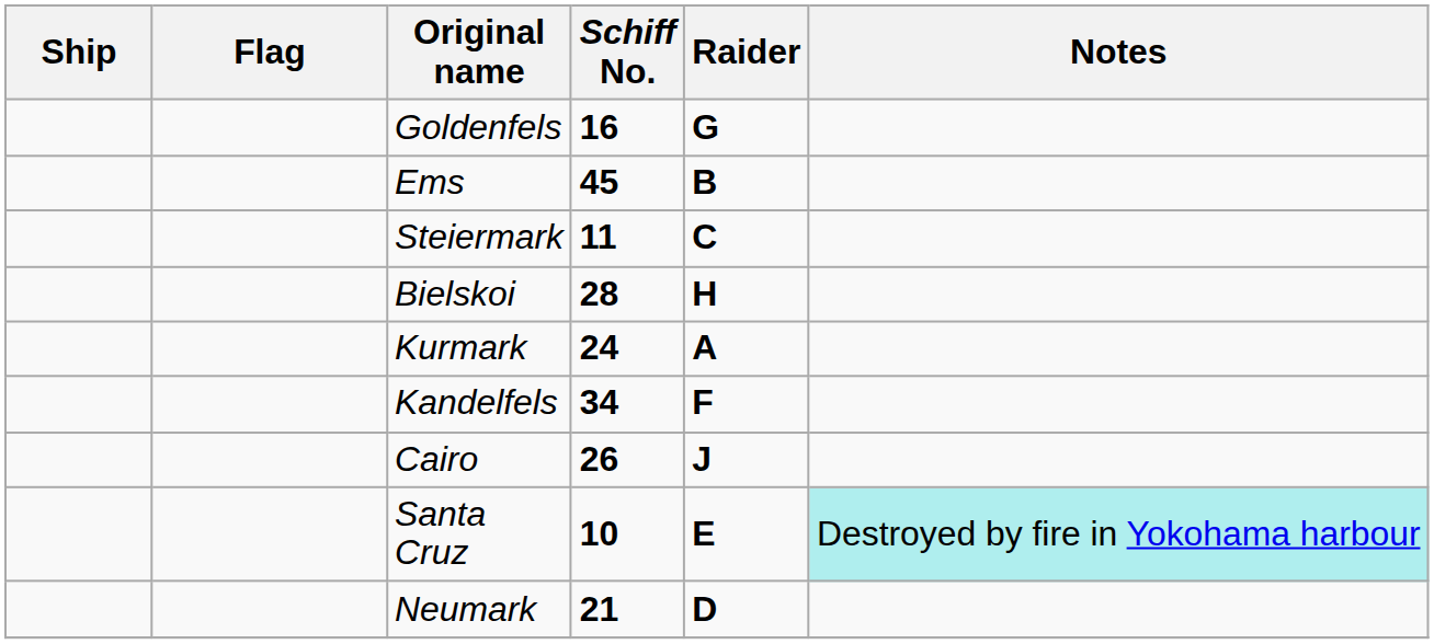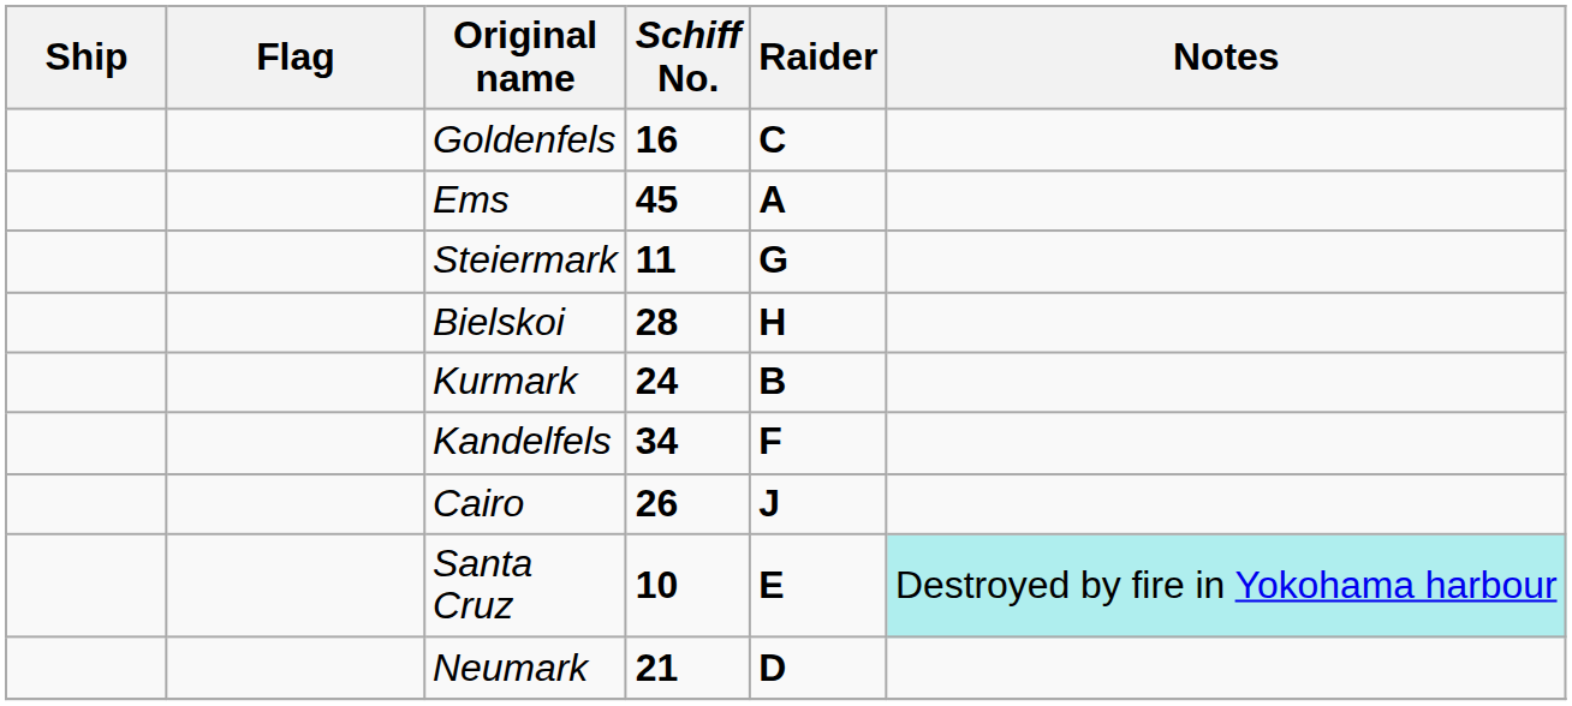 <table class="wikitable sortable">
 <tr>
 <th scope="col" width="60px">Ship</th>
 <th scope="col" width="100px">Flag</th>
 <th scope="col" width="60px">Original name</th>
 <th scope="col" width="10px"><em>Schiff</em> No.</th>
 <th scope="col" width="10px">Raider</th>
 <th>Notes</th>
 </tr>
 <tr>
 <td align="left"></td>
 <td align="left"></td>
 <td align="left"><em>Goldenfels</em></td>
 <td align="left"><strong>16</strong></td>
-<td align="left"><strong>G</strong></td>
+<td align="left"><strong>C</strong></td>
 <td align="left"></td>
 </tr>
 <tr>
 <td align="left"></td>
 <td align="left"></td>
 <td align="left"><em>Ems</em></td>
 <td align="left"><strong>45</strong></td>
-<td align="left"><strong>B</strong></td>
+<td align="left"><strong>A</strong></td>
 <td align="left"></td>
 </tr>
 <tr>
 <td align="left"></td>
 <td align="left"></td>
 <td align="left"><em>Steiermark</em></td>
 <td align="left"><strong>11</strong></td>
-<td align="left"><strong>C</strong></td>
+<td align="left"><strong>G</strong></td>
 <td align="left"></td>
 </tr>
 <tr>
 <td align="left"></td>
 <td align="left"></td>
 <td align="left"><em>Bielskoi</em></td>
 <td align="left"><strong>28</strong></td>
 <td align="left"><strong>H</strong></td>
 <td align="left"></td>
 </tr>
 <tr>
 <td align="left"></td>
 <td align="left"></td>
 <td align="left"><em>Kurmark</em></td>
 <td align="left"><strong>24</strong></td>
-<td align="left"><strong>A</strong></td>
+<td align="left"><strong>B</strong></td>
 <td align="left"></td>
 </tr>
 <tr>
 <td align="left"></td>
 <td align="left"></td>
 <td align="left"><em>Kandelfels</em></td>
 <td align="left"><strong>34</strong></td>
 <td align="left"><strong>F</strong></td>
 <td align="left"></td>
 </tr>
 <tr>
 <td align="left"></td>
 <td align="left"></td>
 <td align="left"><em>Cairo</em></td>
 <td align="left"><strong>26</strong></td>
 <td align="left"><strong>J</strong></td>
 <td align="left"></td>
 </tr>
 <tr>
 <td align="left"><strong></strong></td>
 <td align="left"></td>
 <td align="left"><em>Santa Cruz</em></td>
 <td align="left"><strong>10</strong></td>
 <td align="left"><strong>E</strong></td>
 <td align="left" style="background: paleturquoise;">Destroyed by fire in <a href='#'>Yokohama harbour</a></td>
 </tr>
 <tr>
 <td align="left"></td>
 <td align="left"></td>
 <td align="left"><em>Neumark</em></td>
 <td align="left"><strong>21</strong></td>
 <td align="left"><strong>D</strong></td>
 <td align="left"></td>
 </tr>
 <tr>
 </tr>
 </table>
